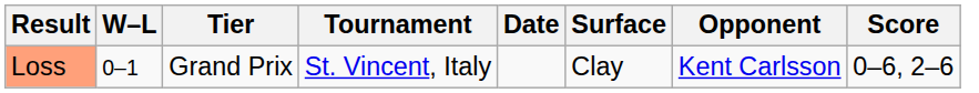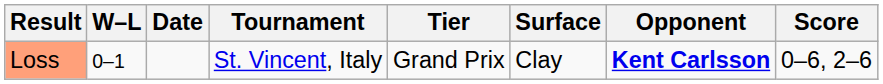 <table class="sortable wikitable">
 <tr>
 <th>Result</th>
 <th class="unsortable">W–L</th>
+<th>Date</th>
+<th>Tournament</th>
 <th>Tier</th>
-<th>Tournament</th>
-<th>Date</th>
 <th>Surface</th>
 <th>Opponent</th>
 <th class="unsortable">Score</th>
 </tr>
 <tr>
 <td style="background:#ffa07a;">Loss</td>
 <td><small>0–1</small></td>
+<td><a href='#'></a></td>
+<td><a href='#'>St. Vincent</a>, Italy</td>
 <td>Grand Prix</td>
-<td><a href='#'>St. Vincent</a>, Italy</td>
-<td><a href='#'></a></td>
 <td>Clay</td>
-<td> <a href='#'>Kent Carlsson</a></td>
+<td><strong> <a href='#'>Kent Carlsson</a></strong></td>
 <td>0–6, 2–6</td>
 </tr>
 </table>
